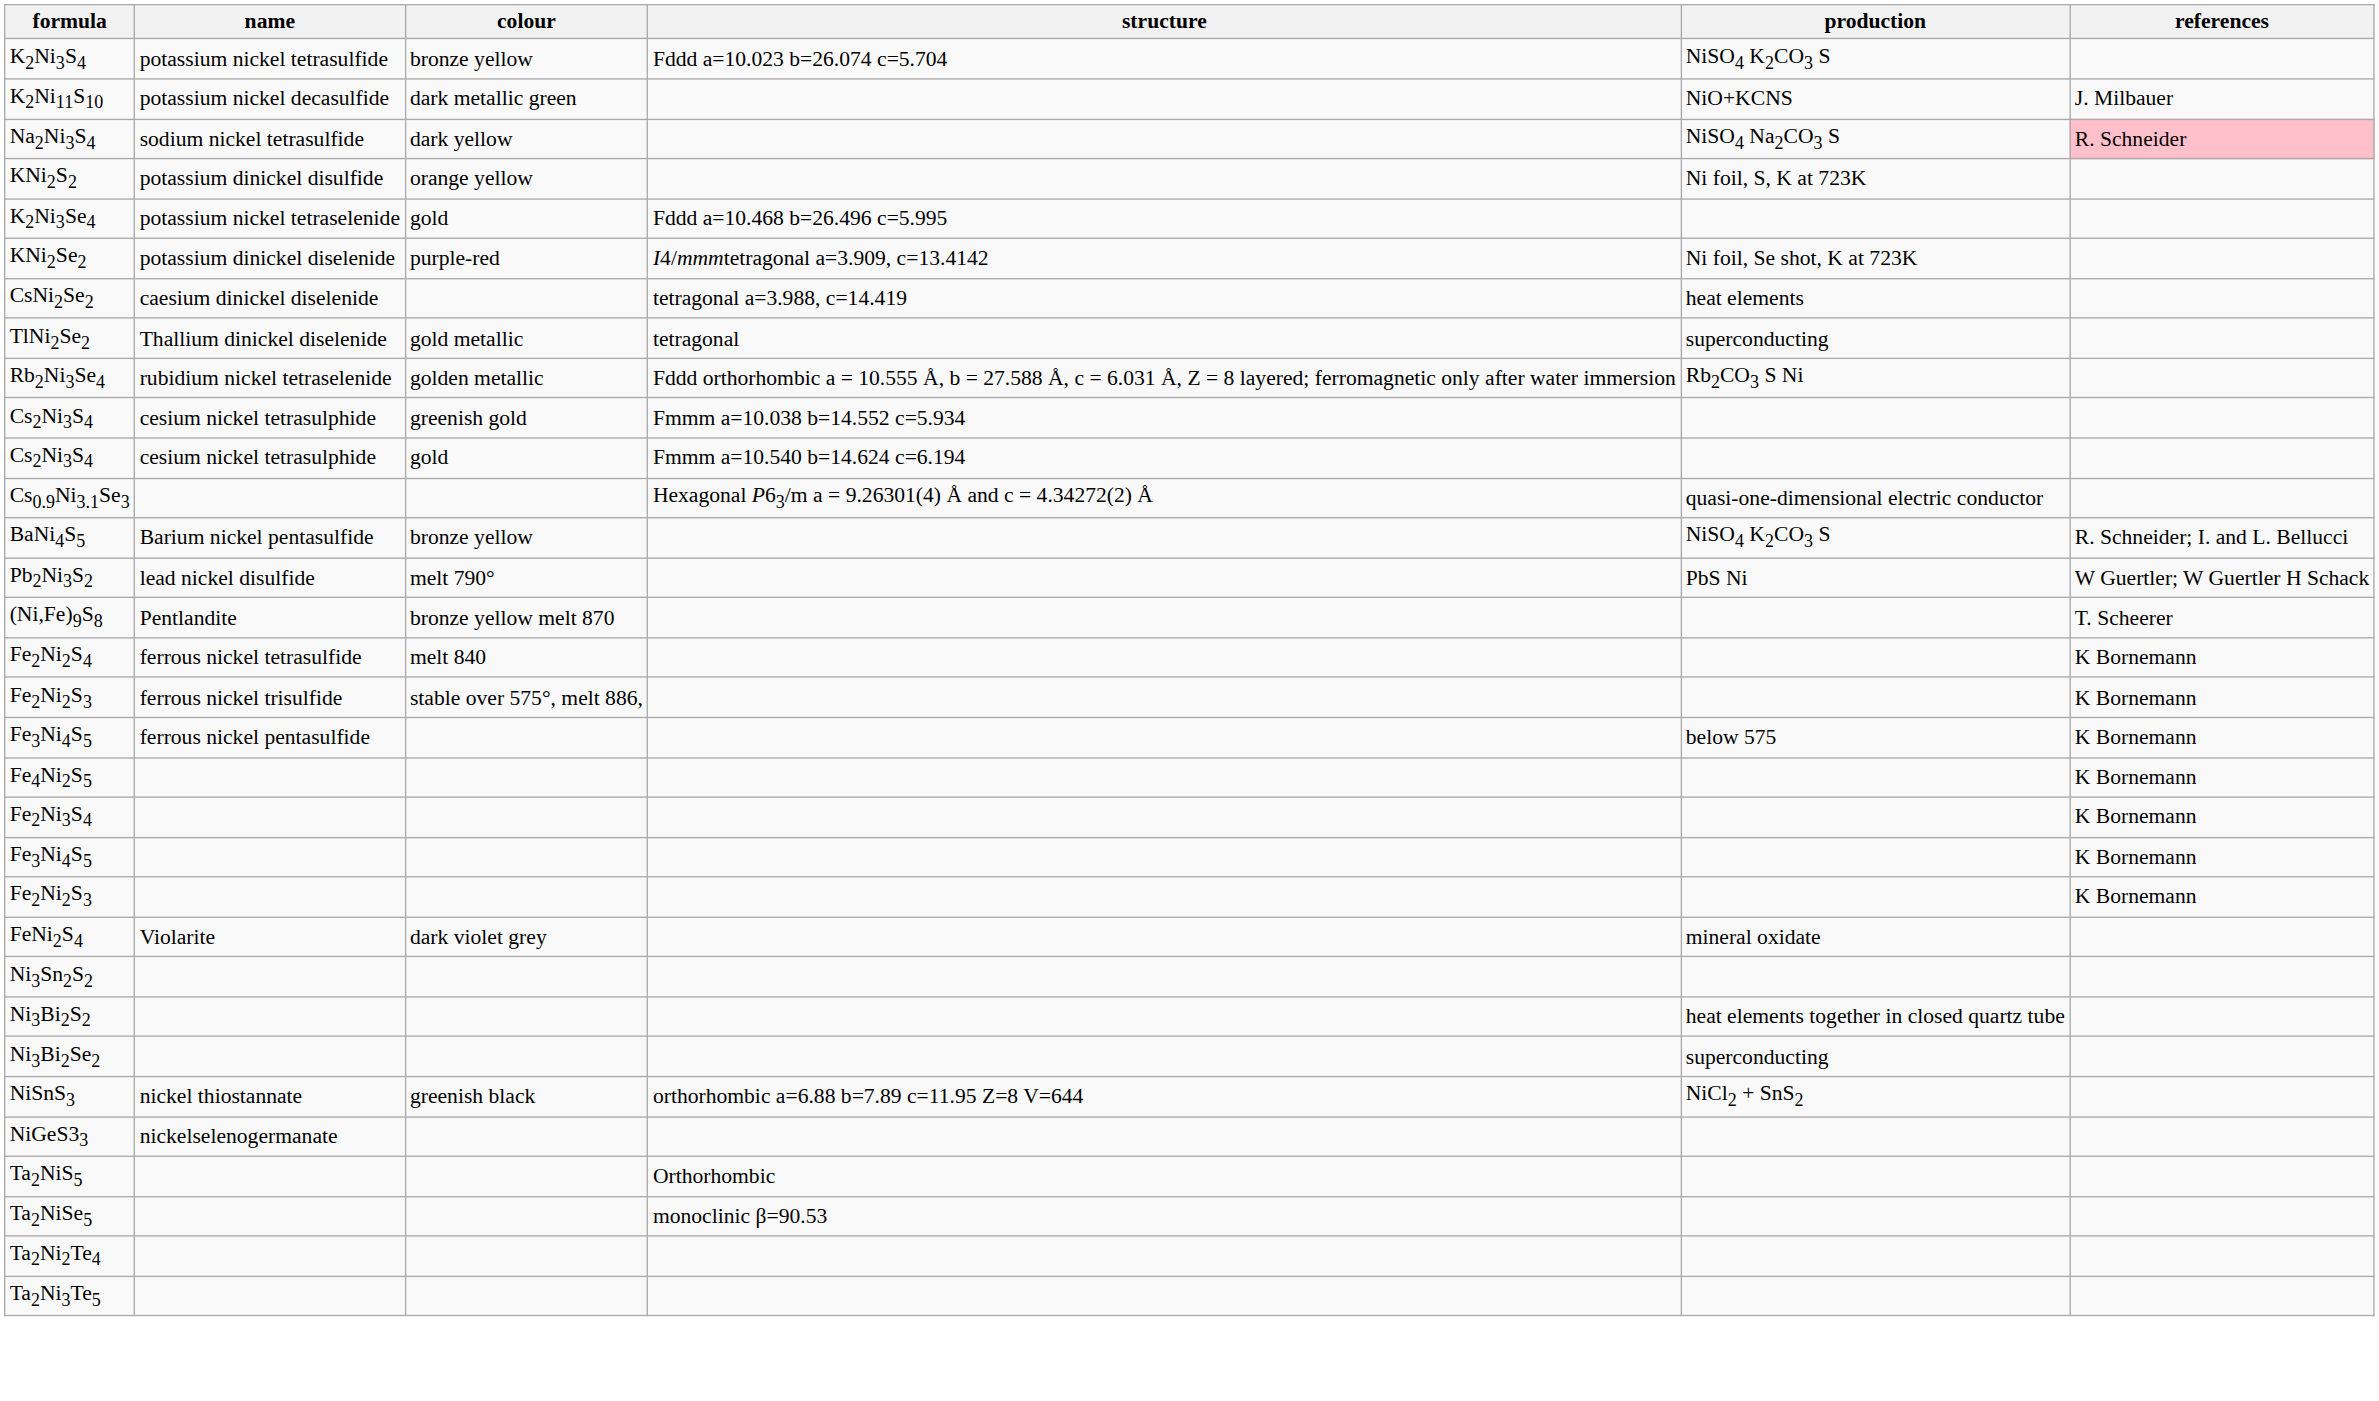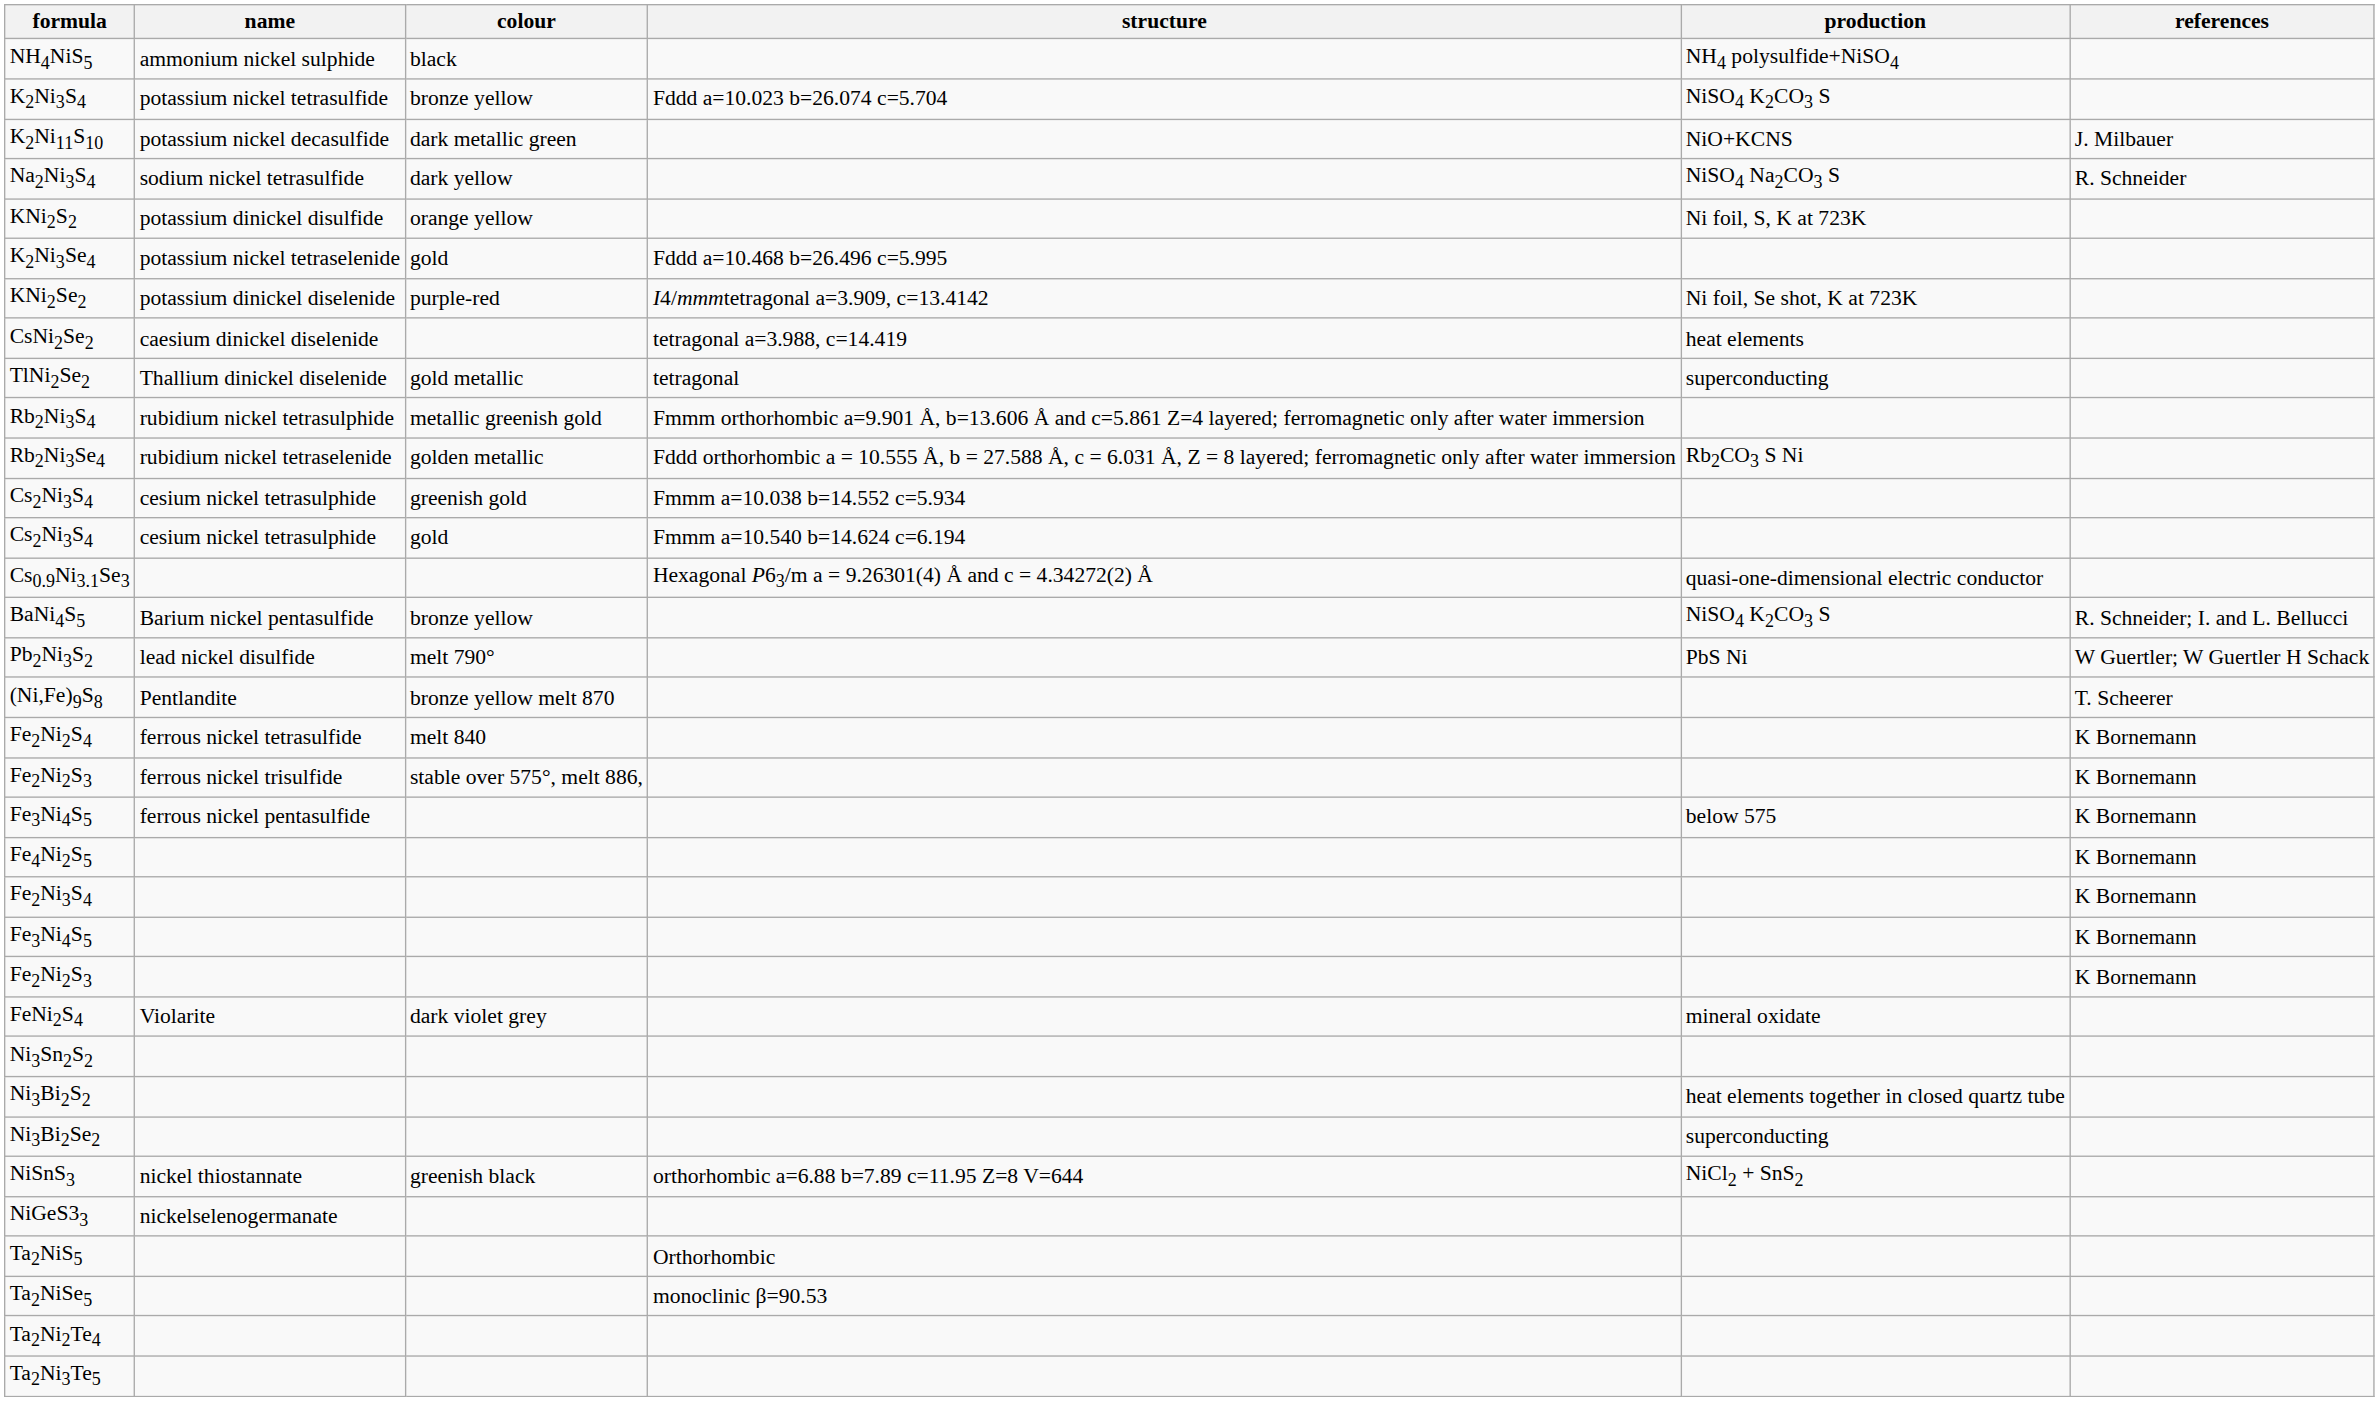 <table class="wikitable">
 <tr>
 <th>formula</th>
 <th>name</th>
 <th>colour</th>
 <th>structure</th>
 <th>production</th>
 <th>references</th>
+</tr>
+<tr>
+<td>NH<sub>4</sub>NiS<sub>5</sub></td>
+<td>ammonium nickel sulphide</td>
+<td>black</td>
+<td></td>
+<td>NH<sub>4</sub> polysulfide+NiSO<sub>4</sub></td>
+<td></td>
 </tr>
 <tr>
 <td>K<sub>2</sub>Ni<sub>3</sub>S<sub>4</sub></td>
 <td>potassium nickel tetrasulfide</td>
 <td>bronze yellow</td>
 <td>Fddd a=10.023 b=26.074 c=5.704</td>
 <td>NiSO<sub>4</sub> K<sub>2</sub>CO<sub>3</sub> S</td>
 <td></td>
 </tr>
 <tr>
 <td>K<sub>2</sub>Ni<sub>11</sub>S<sub>10</sub></td>
 <td>potassium nickel decasulfide</td>
 <td>dark metallic green</td>
 <td></td>
 <td>NiO+KCNS</td>
 <td> J. Milbauer</td>
 </tr>
 <tr>
 <td>Na<sub>2</sub>Ni<sub>3</sub>S<sub>4</sub></td>
 <td>sodium nickel tetrasulfide</td>
 <td>dark yellow</td>
 <td></td>
 <td>NiSO<sub>4</sub> Na<sub>2</sub>CO<sub>3</sub> S</td>
-<td style="background: pink;"> R. Schneider</td>
+<td> R. Schneider</td>
 </tr>
 <tr>
 <td>KNi<sub>2</sub>S<sub>2</sub></td>
 <td>potassium dinickel disulfide</td>
 <td>orange yellow</td>
 <td></td>
 <td>Ni foil, S, K at 723K</td>
 <td></td>
 </tr>
 <tr>
 <td>K<sub>2</sub>Ni<sub>3</sub>Se<sub>4</sub></td>
 <td>potassium nickel tetraselenide</td>
 <td>gold</td>
 <td>Fddd a=10.468 b=26.496 c=5.995</td>
 <td></td>
 <td></td>
 </tr>
 <tr>
 <td>KNi<sub>2</sub>Se<sub>2</sub></td>
 <td>potassium dinickel diselenide</td>
 <td>purple-red</td>
 <td><em>I</em>4/<em>mmm</em>tetragonal a=3.909, c=13.4142</td>
 <td>Ni foil, Se shot, K at 723K</td>
 <td></td>
 </tr>
 <tr>
 <td>CsNi<sub>2</sub>Se<sub>2</sub></td>
 <td>caesium dinickel diselenide</td>
 <td></td>
 <td>tetragonal a=3.988, c=14.419</td>
 <td>heat elements</td>
 <td></td>
 </tr>
 <tr>
 <td>TlNi<sub>2</sub>Se<sub>2</sub></td>
 <td>Thallium dinickel diselenide</td>
 <td>gold metallic</td>
 <td>tetragonal</td>
 <td>superconducting</td>
+<td></td>
+</tr>
+<tr>
+<td>Rb<sub>2</sub>Ni<sub>3</sub>S<sub>4</sub></td>
+<td>rubidium nickel tetrasulphide</td>
+<td>metallic greenish gold</td>
+<td>Fmmm orthorhombic a=9.901 Å, b=13.606 Å and c=5.861 Z=4 layered; ferromagnetic only after water immersion</td>
+<td></td>
 <td></td>
 </tr>
 <tr>
 <td>Rb<sub>2</sub>Ni<sub>3</sub>Se<sub>4</sub></td>
 <td>rubidium nickel tetraselenide</td>
 <td>golden metallic</td>
 <td>Fddd orthorhombic a = 10.555 Å, b = 27.588 Å, c = 6.031 Å, Z = 8 layered; ferromagnetic only after water immersion</td>
 <td>Rb<sub>2</sub>CO<sub>3</sub> S Ni</td>
 <td></td>
 </tr>
 <tr>
 <td>Cs<sub>2</sub>Ni<sub>3</sub>S<sub>4</sub></td>
 <td>cesium nickel tetrasulphide</td>
 <td>greenish gold</td>
 <td>Fmmm a=10.038 b=14.552 c=5.934</td>
 <td></td>
 <td></td>
 </tr>
 <tr>
 <td>Cs<sub>2</sub>Ni<sub>3</sub>S<sub>4</sub></td>
 <td>cesium nickel tetrasulphide</td>
 <td>gold</td>
 <td>Fmmm a=10.540 b=14.624 c=6.194</td>
 <td></td>
 <td></td>
 </tr>
 <tr>
 <td>Cs<sub>0.9</sub>Ni<sub>3.1</sub>Se<sub>3</sub></td>
 <td></td>
 <td></td>
 <td>Hexagonal <em>P</em>6<sub>3</sub>/m a = 9.26301(4) Å and c = 4.34272(2) Å</td>
 <td>quasi-one-dimensional electric conductor</td>
 <td></td>
 </tr>
 <tr>
 <td>BaNi<sub>4</sub>S<sub>5</sub></td>
 <td>Barium nickel pentasulfide</td>
 <td>bronze yellow</td>
 <td></td>
 <td>NiSO<sub>4</sub> K<sub>2</sub>CO<sub>3</sub> S</td>
 <td> R. Schneider; I. and L. Bellucci</td>
 </tr>
 <tr>
 <td>Pb<sub>2</sub>Ni<sub>3</sub>S<sub>2</sub></td>
 <td>lead nickel disulfide</td>
 <td>melt 790°</td>
 <td></td>
 <td>PbS Ni</td>
 <td> W Guertler; W Guertler H Schack</td>
 </tr>
 <tr>
 <td>(Ni,Fe)<sub>9</sub>S<sub>8</sub></td>
 <td>Pentlandite</td>
 <td>bronze yellow melt 870</td>
 <td></td>
 <td></td>
 <td> T. Scheerer</td>
 </tr>
 <tr>
 <td>Fe<sub>2</sub>Ni<sub>2</sub>S<sub>4</sub></td>
 <td>ferrous nickel tetrasulfide</td>
 <td>melt 840</td>
 <td></td>
 <td></td>
 <td> K Bornemann</td>
 </tr>
 <tr>
 <td>Fe<sub>2</sub>Ni<sub>2</sub>S<sub>3</sub></td>
 <td>ferrous nickel trisulfide</td>
 <td>stable over 575°, melt 886,</td>
 <td></td>
 <td></td>
 <td> K Bornemann</td>
 </tr>
 <tr>
 <td>Fe<sub>3</sub>Ni<sub>4</sub>S<sub>5</sub></td>
 <td>ferrous nickel pentasulfide</td>
 <td></td>
 <td></td>
 <td>below 575</td>
 <td> K Bornemann</td>
 </tr>
 <tr>
 <td>Fe<sub>4</sub>Ni<sub>2</sub>S<sub>5</sub></td>
 <td></td>
 <td></td>
 <td></td>
 <td></td>
 <td> K Bornemann</td>
 </tr>
 <tr>
 <td>Fe<sub>2</sub>Ni<sub>3</sub>S<sub>4</sub></td>
 <td></td>
 <td></td>
 <td></td>
 <td></td>
 <td> K Bornemann</td>
 </tr>
 <tr>
 <td>Fe<sub>3</sub>Ni<sub>4</sub>S<sub>5</sub></td>
 <td></td>
 <td></td>
 <td></td>
 <td></td>
 <td> K Bornemann</td>
 </tr>
 <tr>
 <td>Fe<sub>2</sub>Ni<sub>2</sub>S<sub>3</sub></td>
 <td></td>
 <td></td>
 <td></td>
 <td></td>
 <td> K Bornemann</td>
 </tr>
 <tr>
 <td>FeNi<sub>2</sub>S<sub>4</sub></td>
 <td>Violarite</td>
 <td>dark violet grey</td>
 <td></td>
 <td>mineral oxidate</td>
 <td></td>
 </tr>
 <tr>
 <td>Ni<sub>3</sub>Sn<sub>2</sub>S<sub>2</sub></td>
 <td></td>
 <td></td>
 <td></td>
 <td></td>
 <td></td>
 </tr>
 <tr>
 <td>Ni<sub>3</sub>Bi<sub>2</sub>S<sub>2</sub></td>
 <td></td>
 <td></td>
 <td></td>
 <td>heat elements together in closed quartz tube</td>
 <td></td>
 </tr>
 <tr>
 <td>Ni<sub>3</sub>Bi<sub>2</sub>Se<sub>2</sub></td>
 <td></td>
 <td></td>
 <td></td>
 <td>superconducting</td>
 <td></td>
 </tr>
 <tr>
 <td>NiSnS<sub>3</sub></td>
 <td>nickel thiostannate</td>
 <td>greenish black</td>
 <td>orthorhombic a=6.88 b=7.89 c=11.95 Z=8 V=644</td>
 <td>NiCl<sub>2</sub> + SnS<sub>2</sub></td>
 <td></td>
 </tr>
 <tr>
 <td>NiGeS3<sub>3</sub></td>
 <td>nickelselenogermanate</td>
 <td></td>
 <td></td>
 <td></td>
 <td></td>
 </tr>
 <tr>
 <td>Ta<sub>2</sub>NiS<sub>5</sub></td>
 <td></td>
 <td></td>
 <td>Orthorhombic</td>
 <td></td>
 <td></td>
 </tr>
 <tr>
 <td>Ta<sub>2</sub>NiSe<sub>5</sub></td>
 <td></td>
 <td></td>
 <td>monoclinic β=90.53</td>
 <td></td>
 <td></td>
 </tr>
 <tr>
 <td>Ta<sub>2</sub>Ni<sub>2</sub>Te<sub>4</sub></td>
 <td></td>
 <td></td>
 <td></td>
 <td></td>
 <td></td>
 </tr>
 <tr>
 <td>Ta<sub>2</sub>Ni<sub>3</sub>Te<sub>5</sub></td>
 <td></td>
 <td></td>
 <td></td>
 <td></td>
 <td></td>
 </tr>
 </table>
